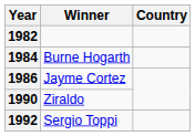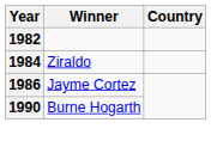 <table class="wikitable sortable">
 <tr>
 <th>Year</th>
 <th>Winner</th>
 <th>Country</th>
 </tr>
 <tr>
 <th>1982</th>
 <td></td>
 <td></td>
 </tr>
 <tr>
 <th>1984</th>
-<td><a href='#'>Burne Hogarth</a></td>
+<td><a href='#'>Ziraldo</a></td>
 <td></td>
 </tr>
 <tr>
 <th>1986</th>
 <td><a href='#'>Jayme Cortez</a></td>
 <td rowspan=2></td>
 </tr>
 <tr>
 <th>1990</th>
-<td><a href='#'>Ziraldo</a></td>
-</tr>
-<tr>
-<th>1992</th>
-<td><a href='#'>Sergio Toppi</a></td>
-<td></td>
+<td><a href='#'>Burne Hogarth</a></td>
 </tr>
 </table>
